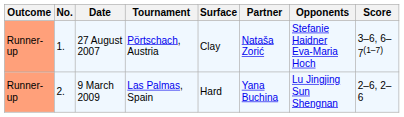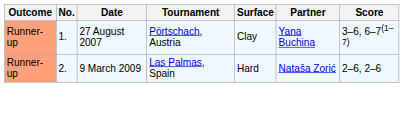 <table class="sortable wikitable" style=font-size:97%>
 <tr>
 <th>Outcome</th>
 <th>No.</th>
 <th>Date</th>
 <th>Tournament</th>
 <th>Surface</th>
 <th>Partner</th>
-<th>Opponents</th>
 <th>Score</th>
 </tr>
 <tr style="background:#f0f8ff;">
 <td style="background:#ffa07a;">Runner-up</td>
 <td>1.</td>
 <td>27 August 2007</td>
 <td><a href='#'>Pörtschach</a>, Austria</td>
 <td>Clay</td>
-<td> <a href='#'>Nataša Zorić</a></td>
-<td> <a href='#'>Stefanie Haidner</a> <br>  <a href='#'>Eva-Maria Hoch</a></td>
+<td> <a href='#'>Yana Buchina</a></td>
 <td>3–6, 6–7<sup>(1–7)</sup></td>
 </tr>
 <tr style="background:#f0f8ff;">
 <td style="background:#ffa07a;">Runner-up</td>
 <td>2.</td>
 <td>9 March 2009</td>
 <td><a href='#'>Las Palmas</a>, Spain</td>
 <td>Hard</td>
-<td> <a href='#'>Yana Buchina</a></td>
-<td> <a href='#'>Lu Jingjing</a> <br>  <a href='#'>Sun Shengnan</a></td>
+<td> <a href='#'>Nataša Zorić</a></td>
 <td>2–6, 2–6</td>
 </tr>
 </table>
